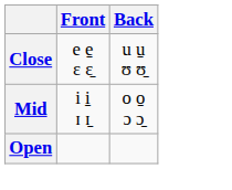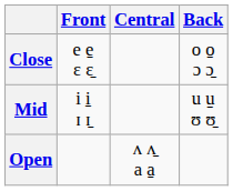 <table class="wikitable" border="1">
 <tr>
 <th></th>
 <th><a href='#'>Front</a></th>
+<th><a href='#'>Central</a></th>
 <th><a href='#'>Back</a></th>
 </tr>
 <tr align="center">
 <th><strong><a href='#'>Close</a></strong></th>
 <td>e  e̠ <br>ɛ  ɛ̠ </td>
-<td>u  u̠ <br>ʊ  ʊ̠ </td>
+<td></td>
+<td>o  o̠ <br>ɔ  ɔ̠ </td>
 </tr>
 <tr align="center">
 <th><strong><a href='#'>Mid</a></strong></th>
 <td>i  i̠ <br>ɪ  ɪ̠ </td>
-<td>o  o̠ <br>ɔ  ɔ̠ </td>
+<td></td>
+<td>u  u̠ <br>ʊ  ʊ̠ </td>
 </tr>
 <tr align="center">
 <th><strong><a href='#'>Open</a></strong></th>
 <td></td>
+<td>ʌ  ʌ̠ <br>a  a̠ </td>
 <td></td>
 </tr>
 </table>
